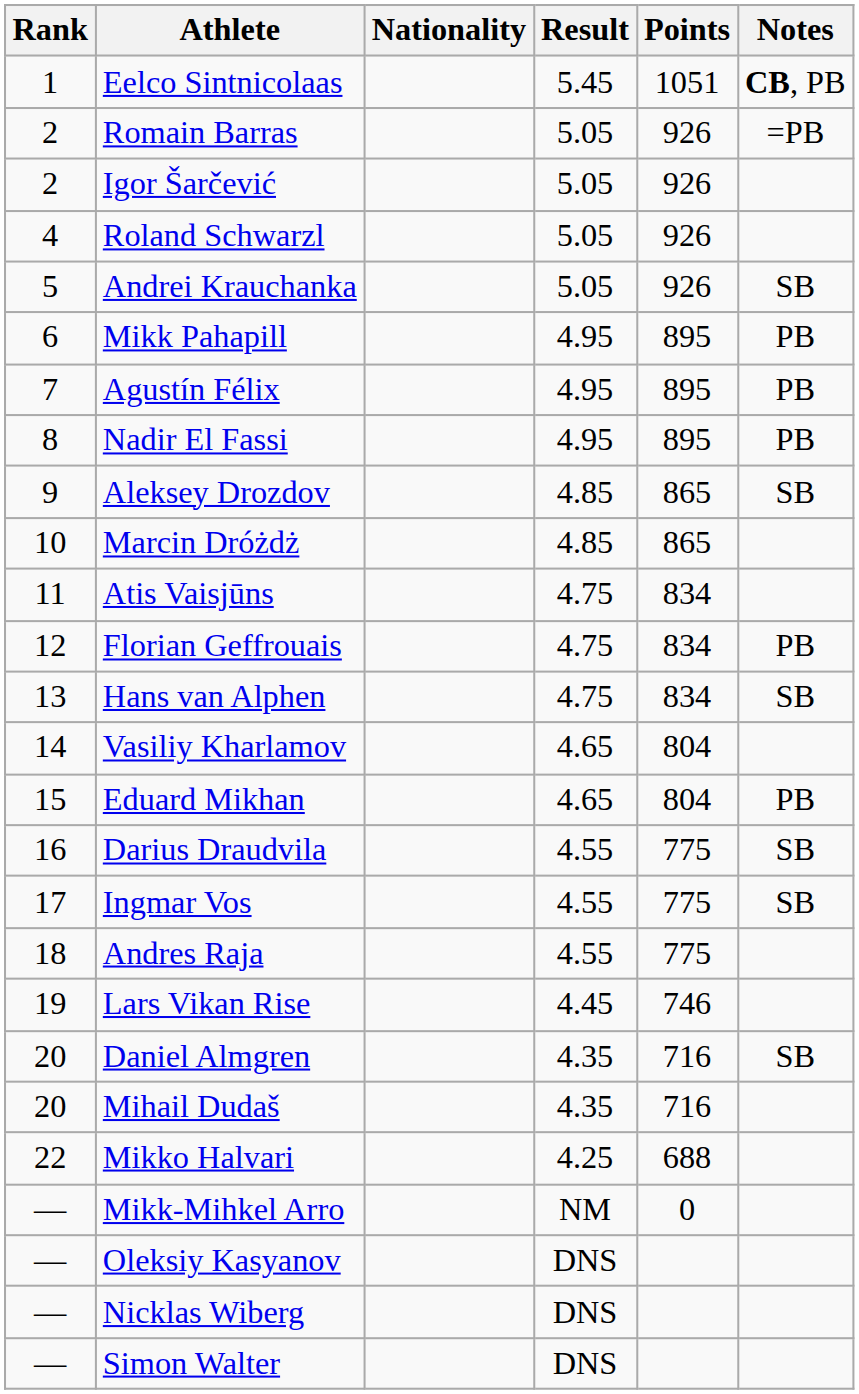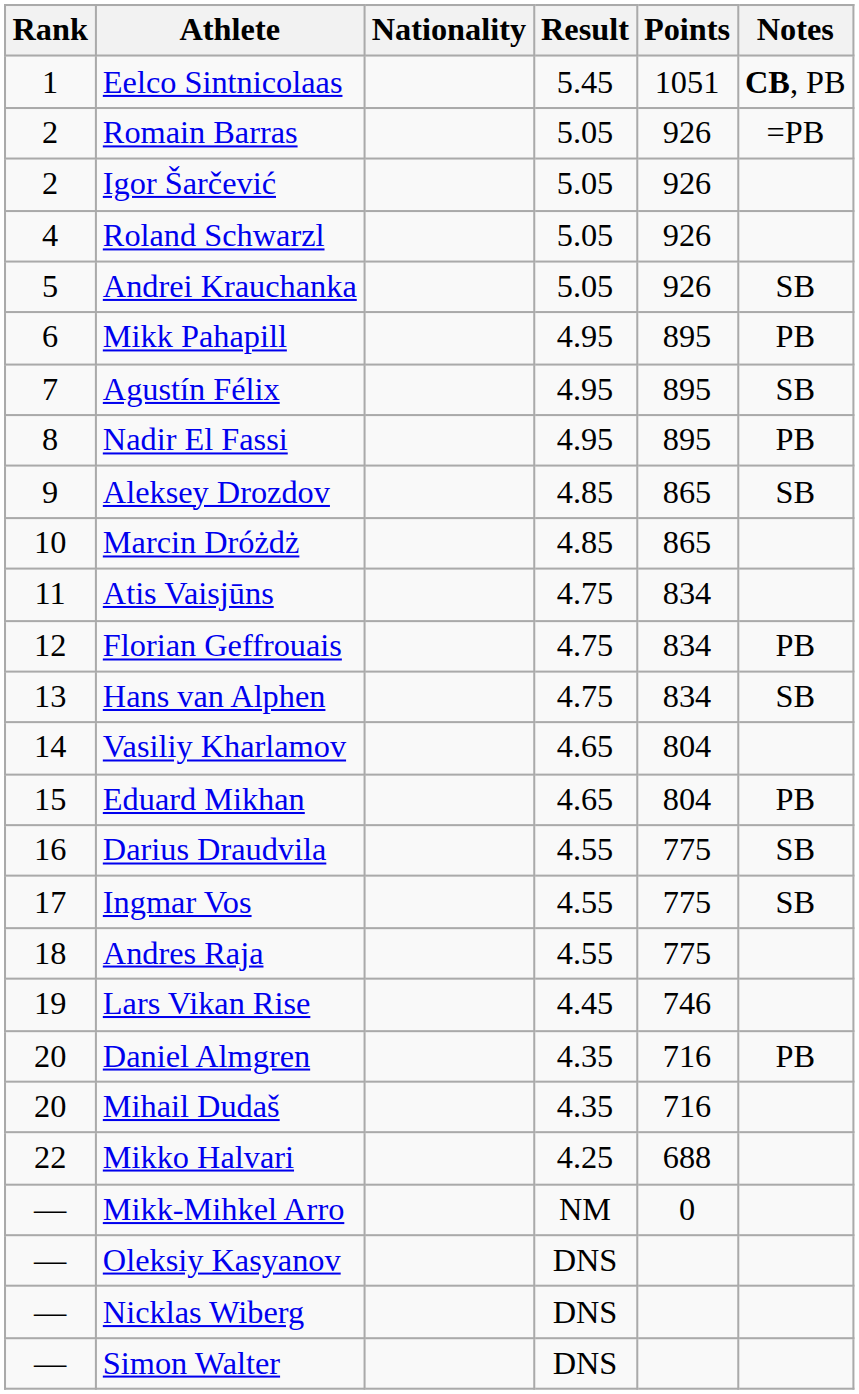 <table class="wikitable sortable" style="text-align:center">
 <tr>
 <th>Rank</th>
 <th>Athlete</th>
 <th>Nationality</th>
 <th>Result</th>
 <th>Points</th>
 <th>Notes</th>
 </tr>
 <tr>
 <td>1</td>
 <td align="left"><a href='#'>Eelco Sintnicolaas</a></td>
 <td align=left></td>
 <td>5.45</td>
 <td>1051</td>
 <td><strong>CB</strong>, PB</td>
 </tr>
 <tr>
 <td>2</td>
 <td align="left"><a href='#'>Romain Barras</a></td>
 <td align=left></td>
 <td>5.05</td>
 <td>926</td>
 <td>=PB</td>
 </tr>
 <tr>
 <td>2</td>
 <td align="left"><a href='#'>Igor Šarčević</a></td>
 <td align=left></td>
 <td>5.05</td>
 <td>926</td>
 <td></td>
 </tr>
 <tr>
 <td>4</td>
 <td align="left"><a href='#'>Roland Schwarzl</a></td>
 <td align=left></td>
 <td>5.05</td>
 <td>926</td>
 <td></td>
 </tr>
 <tr>
 <td>5</td>
 <td align="left"><a href='#'>Andrei Krauchanka</a></td>
 <td align=left></td>
 <td>5.05</td>
 <td>926</td>
 <td>SB</td>
 </tr>
 <tr>
 <td>6</td>
 <td align="left"><a href='#'>Mikk Pahapill</a></td>
 <td align=left></td>
 <td>4.95</td>
 <td>895</td>
 <td>PB</td>
 </tr>
 <tr>
 <td>7</td>
 <td align="left"><a href='#'>Agustín Félix</a></td>
 <td align=left></td>
 <td>4.95</td>
 <td>895</td>
-<td>PB</td>
+<td>SB</td>
 </tr>
 <tr>
 <td>8</td>
 <td align="left"><a href='#'>Nadir El Fassi</a></td>
 <td align=left></td>
 <td>4.95</td>
 <td>895</td>
 <td>PB</td>
 </tr>
 <tr>
 <td>9</td>
 <td align="left"><a href='#'>Aleksey Drozdov</a></td>
 <td align=left></td>
 <td>4.85</td>
 <td>865</td>
 <td>SB</td>
 </tr>
 <tr>
 <td>10</td>
 <td align="left"><a href='#'>Marcin Dróżdż</a></td>
 <td align=left></td>
 <td>4.85</td>
 <td>865</td>
 <td></td>
 </tr>
 <tr>
 <td>11</td>
 <td align="left"><a href='#'>Atis Vaisjūns</a></td>
 <td align=left></td>
 <td>4.75</td>
 <td>834</td>
 <td></td>
 </tr>
 <tr>
 <td>12</td>
 <td align="left"><a href='#'>Florian Geffrouais</a></td>
 <td align=left></td>
 <td>4.75</td>
 <td>834</td>
 <td>PB</td>
 </tr>
 <tr>
 <td>13</td>
 <td align="left"><a href='#'>Hans van Alphen</a></td>
 <td align=left></td>
 <td>4.75</td>
 <td>834</td>
 <td>SB</td>
 </tr>
 <tr>
 <td>14</td>
 <td align="left"><a href='#'>Vasiliy Kharlamov</a></td>
 <td align=left></td>
 <td>4.65</td>
 <td>804</td>
 <td></td>
 </tr>
 <tr>
 <td>15</td>
 <td align="left"><a href='#'>Eduard Mikhan</a></td>
 <td align=left></td>
 <td>4.65</td>
 <td>804</td>
 <td>PB</td>
 </tr>
 <tr>
 <td>16</td>
 <td align="left"><a href='#'>Darius Draudvila</a></td>
 <td align=left></td>
 <td>4.55</td>
 <td>775</td>
 <td>SB</td>
 </tr>
 <tr>
 <td>17</td>
 <td align="left"><a href='#'>Ingmar Vos</a></td>
 <td align=left></td>
 <td>4.55</td>
 <td>775</td>
 <td>SB</td>
 </tr>
 <tr>
 <td>18</td>
 <td align="left"><a href='#'>Andres Raja</a></td>
 <td align=left></td>
 <td>4.55</td>
 <td>775</td>
 <td></td>
 </tr>
 <tr>
 <td>19</td>
 <td align="left"><a href='#'>Lars Vikan Rise</a></td>
 <td align=left></td>
 <td>4.45</td>
 <td>746</td>
 <td></td>
 </tr>
 <tr>
 <td>20</td>
 <td align="left"><a href='#'>Daniel Almgren</a></td>
 <td align=left></td>
 <td>4.35</td>
 <td>716</td>
-<td>SB</td>
+<td>PB</td>
 </tr>
 <tr>
 <td>20</td>
 <td align="left"><a href='#'>Mihail Dudaš</a></td>
 <td align=left></td>
 <td>4.35</td>
 <td>716</td>
 <td></td>
 </tr>
 <tr>
 <td>22</td>
 <td align="left"><a href='#'>Mikko Halvari</a></td>
 <td align=left></td>
 <td>4.25</td>
 <td>688</td>
 <td></td>
 </tr>
 <tr>
 <td>—</td>
 <td align="left"><a href='#'>Mikk-Mihkel Arro</a></td>
 <td align=left></td>
 <td>NM</td>
 <td>0</td>
 <td></td>
 </tr>
 <tr>
 <td>—</td>
 <td align="left"><a href='#'>Oleksiy Kasyanov</a></td>
 <td align=left></td>
 <td>DNS</td>
 <td></td>
 <td></td>
 </tr>
 <tr>
 <td>—</td>
 <td align="left"><a href='#'>Nicklas Wiberg</a></td>
 <td align=left></td>
 <td>DNS</td>
 <td></td>
 <td></td>
 </tr>
 <tr>
 <td>—</td>
 <td align="left"><a href='#'>Simon Walter</a></td>
 <td align=left></td>
 <td>DNS</td>
 <td></td>
 <td></td>
 </tr>
 </table>
